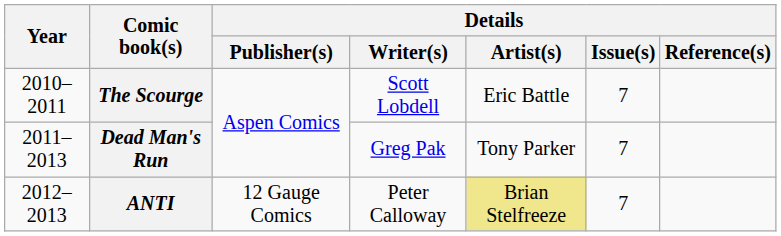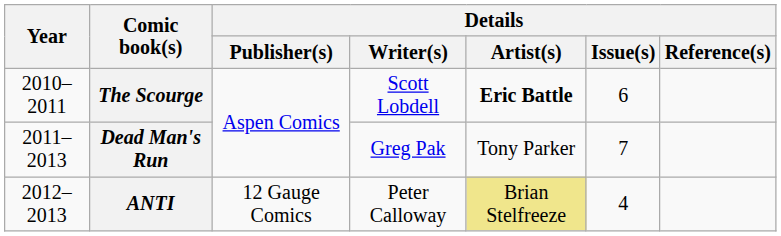 <table class="wikitable sortable" style="text-align:center; width:99%;">
 <tr>
 <th rowspan="2">Year</th>
 <th rowspan="2">Comic book(s)</th>
 <th colspan="5">Details</th>
 </tr>
 <tr>
 <th>Publisher(s)</th>
 <th>Writer(s)</th>
 <th>Artist(s)</th>
 <th>Issue(s)</th>
 <th>Reference(s)</th>
 </tr>
 <tr>
 <td>2010–2011</td>
 <th><em>The Scourge</em></th>
 <td rowspan="2"><a href='#'>Aspen Comics</a></td>
 <td><a href='#'>Scott Lobdell</a></td>
-<td>Eric Battle</td>
-<td>7</td>
+<td><strong>Eric Battle</strong></td>
+<td>6</td>
 <td></td>
 </tr>
 <tr>
 <td>2011–2013</td>
 <th><em>Dead Man's Run</em></th>
 <td><a href='#'>Greg Pak</a></td>
 <td>Tony Parker</td>
 <td>7</td>
 <td></td>
 </tr>
 <tr>
 <td>2012–2013</td>
 <th><em>ANTI</em></th>
 <td>12 Gauge Comics</td>
 <td>Peter Calloway</td>
 <td style="background: khaki;">Brian Stelfreeze</td>
-<td>7</td>
+<td>4</td>
 <td></td>
 </tr>
 </table>
